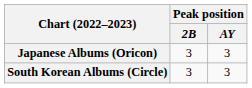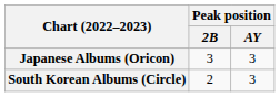 <table class="wikitable sortable plainrowheaders" style="text-align:center">
 <tr>
 <th scope="col" rowspan="2">Chart (2022–2023)</th>
 <th scope="col" colspan="2">Peak position</th>
 </tr>
 <tr>
 <th><em>2B</em></th>
 <th><em>AY</em></th>
 </tr>
 <tr>
 <th scope="row">Japanese Albums (Oricon)</th>
 <td>3</td>
 <td>3</td>
 </tr>
 <tr>
 <th scope="row">South Korean Albums (Circle)</th>
-<td>3</td>
+<td>2</td>
 <td>3</td>
 </tr>
 </table>
